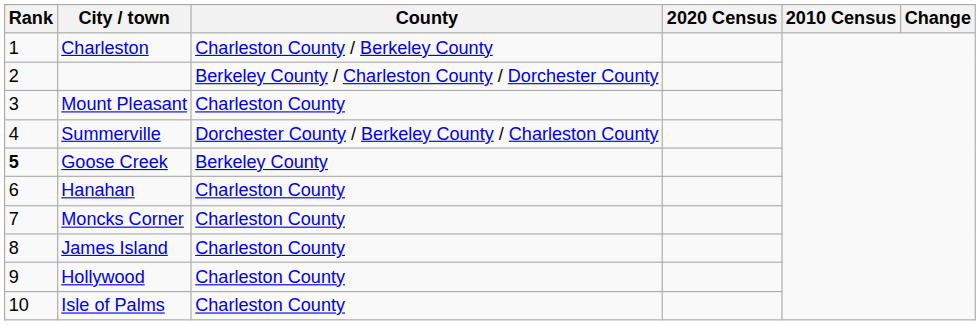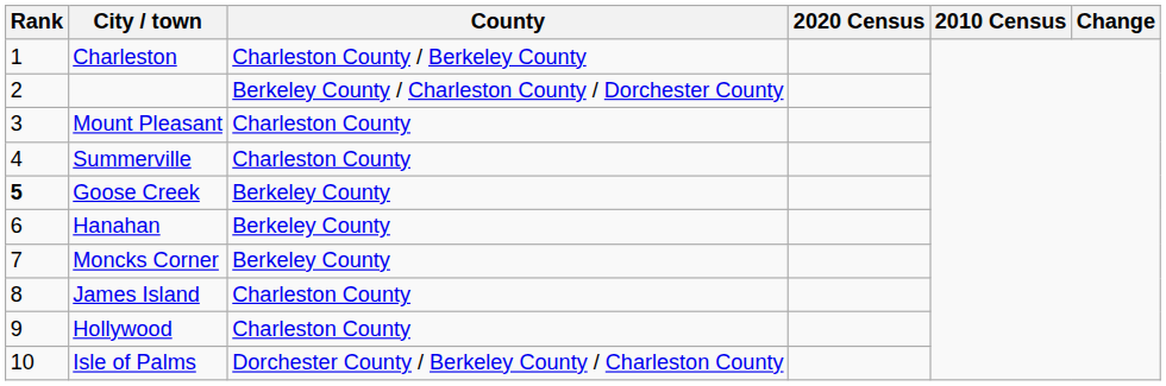 <table class="wikitable sortable">
 <tr>
 <th>Rank</th>
 <th>City / town</th>
 <th>County</th>
 <th>2020 Census</th>
 <th>2010 Census</th>
 <th>Change</th>
 </tr>
 <tr>
 <td>1</td>
 <td><a href='#'>Charleston</a></td>
 <td><a href='#'>Charleston County</a> / <a href='#'>Berkeley County</a></td>
 <td></td>
 </tr>
 <tr>
 <td>2</td>
 <td></td>
 <td><a href='#'>Berkeley County</a> / <a href='#'>Charleston County</a> / <a href='#'>Dorchester County</a></td>
 <td></td>
 </tr>
 <tr>
 <td>3</td>
 <td><a href='#'>Mount Pleasant</a></td>
 <td><a href='#'>Charleston County</a></td>
 <td></td>
 </tr>
 <tr>
 <td>4</td>
 <td><a href='#'>Summerville</a></td>
-<td><a href='#'>Dorchester County</a> / <a href='#'>Berkeley County</a> / <a href='#'>Charleston County</a></td>
+<td><a href='#'>Charleston County</a></td>
 <td></td>
 </tr>
 <tr>
 <td><strong>5</strong></td>
 <td><a href='#'>Goose Creek</a></td>
 <td><a href='#'>Berkeley County</a></td>
 <td></td>
 </tr>
 <tr>
 <td>6</td>
 <td><a href='#'>Hanahan</a></td>
-<td><a href='#'>Charleston County</a></td>
+<td><a href='#'>Berkeley County</a></td>
 <td></td>
 </tr>
 <tr>
 <td>7</td>
 <td><a href='#'>Moncks Corner</a></td>
-<td><a href='#'>Charleston County</a></td>
+<td><a href='#'>Berkeley County</a></td>
 <td></td>
 </tr>
 <tr>
 <td>8</td>
 <td><a href='#'>James Island</a></td>
 <td><a href='#'>Charleston County</a></td>
 <td></td>
 </tr>
 <tr>
 <td>9</td>
 <td><a href='#'>Hollywood</a></td>
 <td><a href='#'>Charleston County</a></td>
 <td></td>
 </tr>
 <tr>
 <td>10</td>
 <td><a href='#'>Isle of Palms</a></td>
-<td><a href='#'>Charleston County</a></td>
+<td><a href='#'>Dorchester County</a> / <a href='#'>Berkeley County</a> / <a href='#'>Charleston County</a></td>
 <td></td>
 </tr>
 </table>
